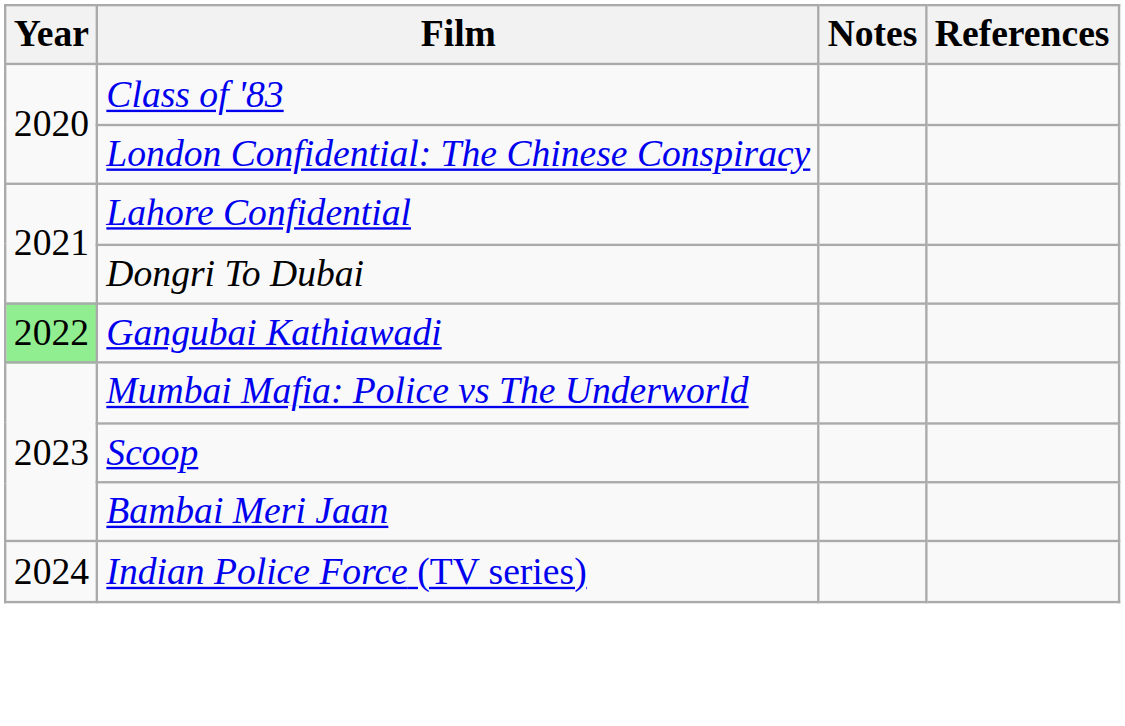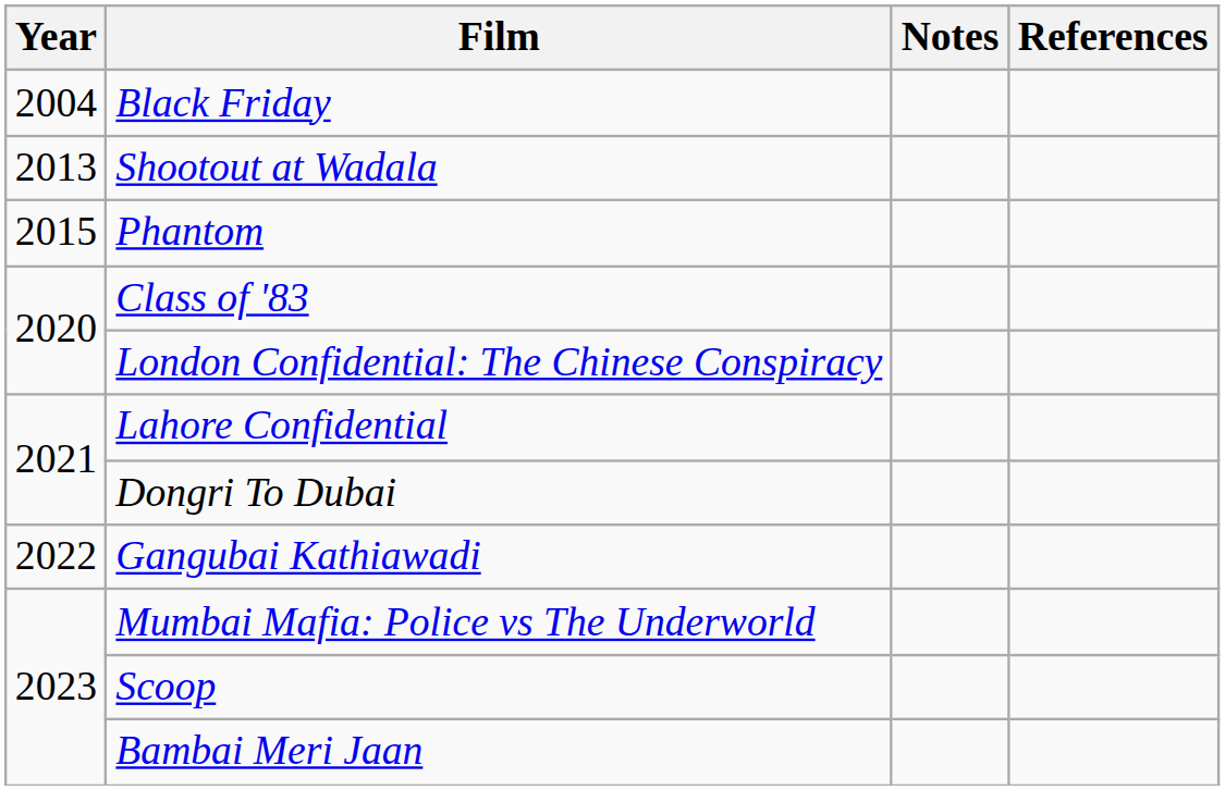 <table class="wikitable">
 <tr>
 <th>Year</th>
 <th>Film</th>
 <th>Notes</th>
 <th>References</th>
+</tr>
+<tr>
+<td>2004</td>
+<td><em><a href='#'>Black Friday</a></em></td>
+<td></td>
+<td></td>
+</tr>
+<tr>
+<td>2013</td>
+<td><em><a href='#'>Shootout at Wadala</a></em></td>
+<td></td>
+<td></td>
+</tr>
+<tr>
+<td>2015</td>
+<td><em><a href='#'>Phantom</a></em></td>
+<td></td>
+<td></td>
 </tr>
 <tr>
 <td rowspan="2">2020</td>
 <td><em><a href='#'>Class of '83</a></em></td>
 <td></td>
 <td></td>
 </tr>
 <tr>
 <td><em><a href='#'>London Confidential: The Chinese Conspiracy</a></em></td>
 <td></td>
 <td></td>
 </tr>
 <tr>
 <td rowspan="2">2021</td>
 <td><em><a href='#'>Lahore Confidential</a></em></td>
 <td></td>
 <td></td>
 </tr>
 <tr>
 <td><em>Dongri To Dubai</em></td>
 <td></td>
 <td></td>
 </tr>
 <tr>
-<td style="background: lightgreen;">2022</td>
+<td>2022</td>
 <td><em><a href='#'>Gangubai Kathiawadi</a></em></td>
 <td></td>
 <td></td>
 </tr>
 <tr>
 <td rowspan="3">2023</td>
 <td><em><a href='#'>Mumbai Mafia: Police vs The Underworld</a></em></td>
 <td></td>
 <td></td>
 </tr>
 <tr>
 <td><em><a href='#'>Scoop</a></em></td>
 <td></td>
 <td></td>
 </tr>
 <tr>
 <td><em><a href='#'>Bambai Meri Jaan</a></em></td>
 <td></td>
 <td></td>
 </tr>
-<tr>
-<td>2024</td>
-<td><a href='#'><em>Indian Police Force</em> (TV series)</a></td>
-<td></td>
-<td></td>
-</tr>
 </table>
